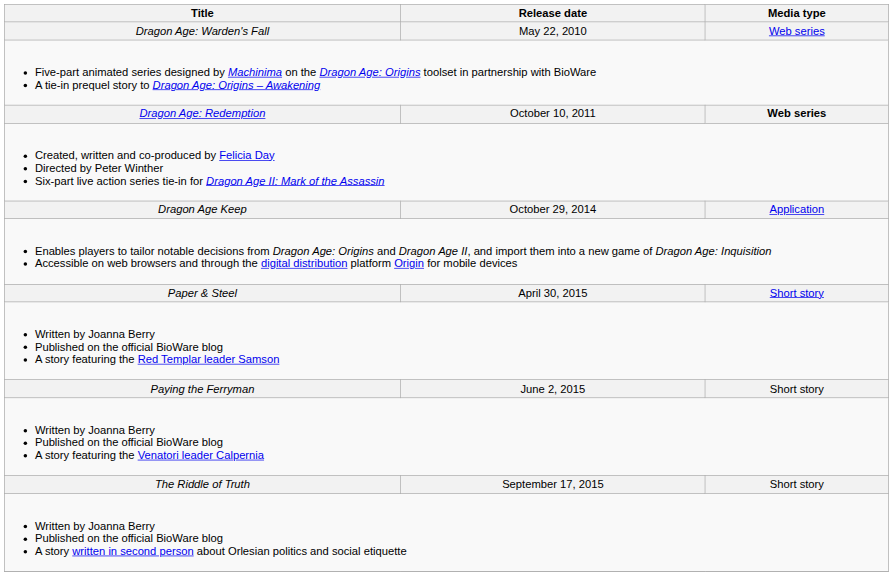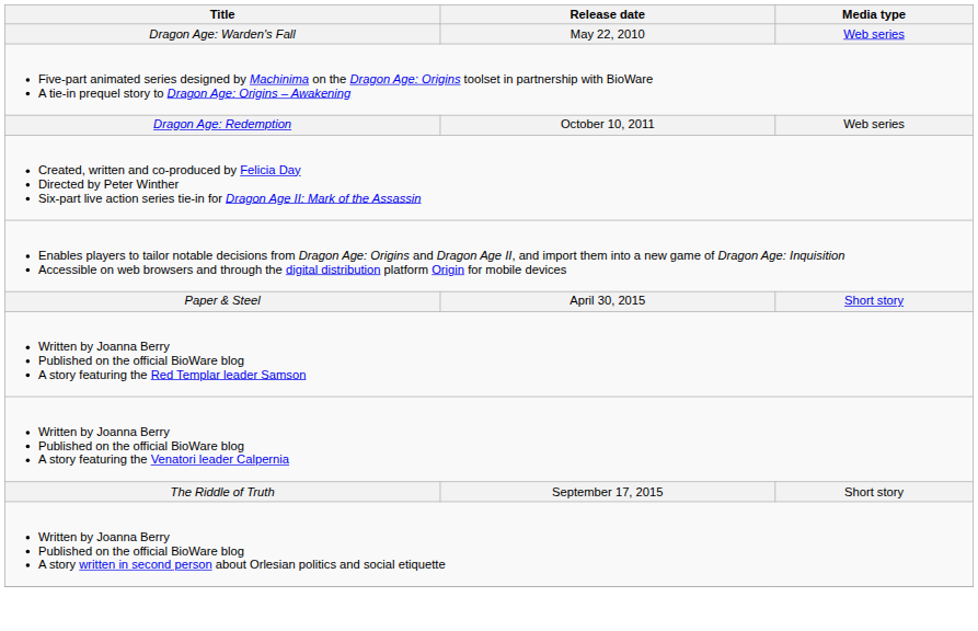 <table class="wikitable" width="100%">
 <tr style="text-align: center;">
 <th scope="col">Title</th>
 <th scope="col">Release date</th>
 <th scope="col">Media type</th>
 </tr>
 <tr bgcolor="#F2F2F2" align="center">
 <th scope="row" style="font-weight:normal;"><em>Dragon Age: Warden's Fall</em></th>
 <td>May 22, 2010</td>
 <td><a href='#'>Web series</a></td>
 </tr>
 <tr>
 <td colspan="3"><br><ul><li>Five-part animated series designed by <em><a href='#'>Machinima</a></em> on the <em><a href='#'>Dragon Age: Origins</a></em> toolset in partnership with BioWare</li><li>A tie-in prequel story to <em><a href='#'>Dragon Age: Origins – Awakening</a></em></li></ul></td>
 </tr>
 <tr bgcolor="#F2F2F2" align="center">
 <th scope="row" style="font-weight:normal;"><em><a href='#'>Dragon Age: Redemption</a></em></th>
 <td>October 10, 2011</td>
-<td><strong>Web series</strong></td>
+<td>Web series</td>
 </tr>
 <tr>
 <td colspan="3"><br><ul><li>Created, written and co-produced by <a href='#'>Felicia Day</a></li><li>Directed by Peter Winther</li><li>Six-part live action series tie-in for <a href='#'><em>Dragon Age II: Mark of the Assassin</em></a></li></ul></td>
-</tr>
-<tr bgcolor="#F2F2F2" align="center">
-<th scope="row" style="font-weight:normal;"><em>Dragon Age Keep</em></th>
-<td>October 29, 2014</td>
-<td><a href='#'>Application</a></td>
 </tr>
 <tr>
 <td colspan="3"><br><ul><li>Enables players to tailor notable decisions from <em>Dragon Age: Origins</em> and <em>Dragon Age II</em>, and import them into a new game of <em>Dragon Age: Inquisition</em></li><li>Accessible on web browsers and through the <a href='#'>digital distribution</a> platform <a href='#'>Origin</a> for mobile devices</li></ul></td>
 </tr>
 <tr bgcolor="#F2F2F2" align="center">
 <th scope="row" style="font-weight:normal;"><em>Paper & Steel</em></th>
 <td>April 30, 2015</td>
 <td><a href='#'>Short story</a></td>
 </tr>
 <tr>
 <td colspan="3"><br><ul><li>Written by Joanna Berry</li><li>Published on the official BioWare blog</li><li>A story featuring the <a href='#'>Red Templar leader Samson</a></li></ul></td>
-</tr>
-<tr bgcolor="#F2F2F2" align="center">
-<th scope="row" style="font-weight:normal;"><em>Paying the Ferryman</em></th>
-<td>June 2, 2015</td>
-<td>Short story</td>
 </tr>
 <tr>
 <td colspan="3"><br><ul><li>Written by Joanna Berry</li><li>Published on the official BioWare blog</li><li>A story featuring the <a href='#'>Venatori leader Calpernia</a></li></ul></td>
 </tr>
 <tr bgcolor="#F2F2F2" align="center">
 <th scope="row" style="font-weight:normal;"><em>The Riddle of Truth</em></th>
 <td>September 17, 2015</td>
 <td>Short story</td>
 </tr>
 <tr>
 <td colspan="3"><br><ul><li>Written by Joanna Berry</li><li>Published on the official BioWare blog</li><li>A story <a href='#'>written in second person</a> about Orlesian politics and social etiquette</li></ul></td>
 </tr>
 <tr>
 </tr>
 </table>
